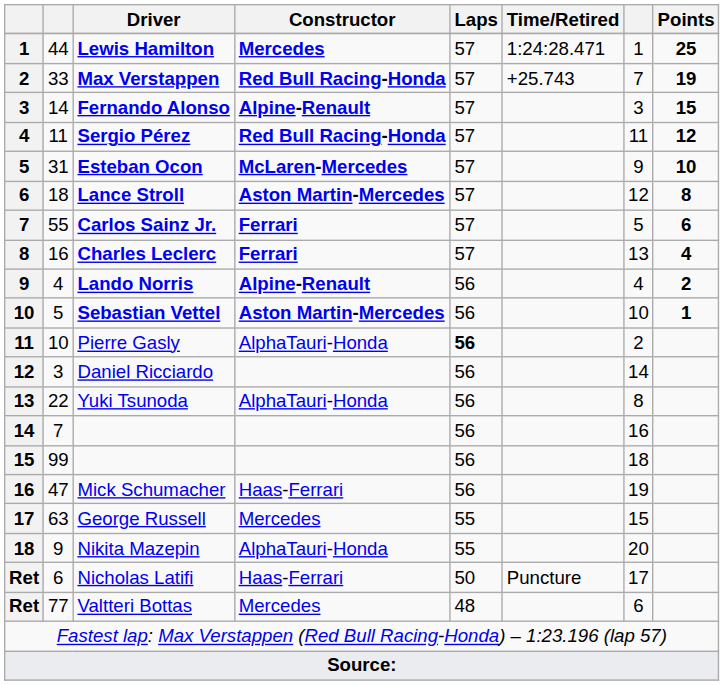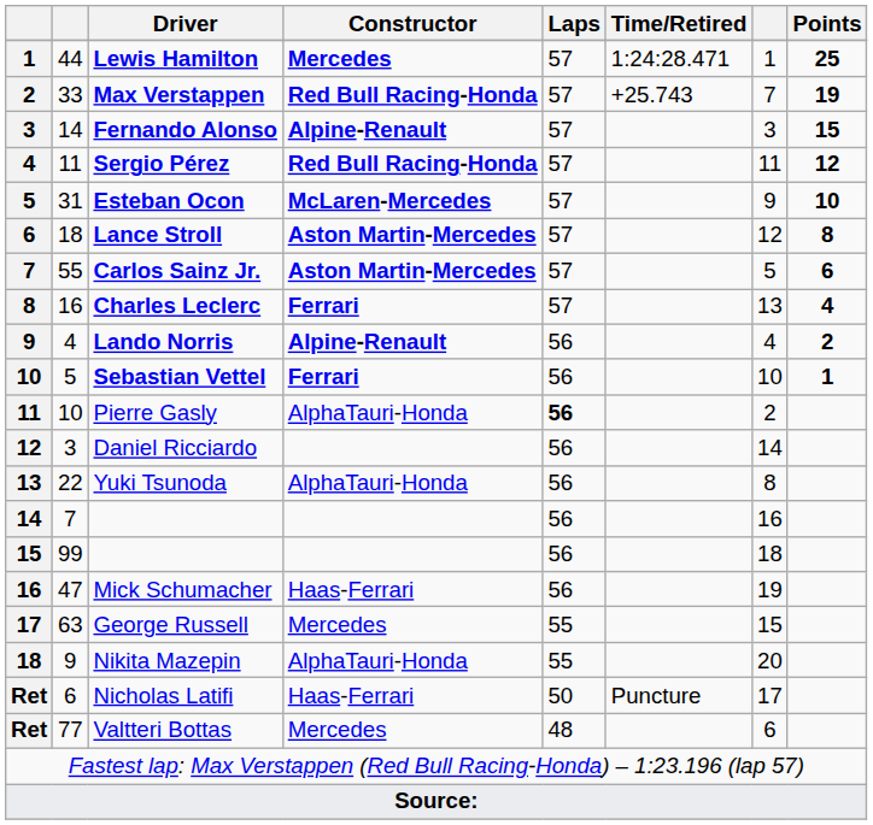 <table class="wikitable sortable" style="font-size: 85%;">
 <tr>
 <th scope="col"></th>
 <th scope="col"></th>
 <th scope="col">Driver</th>
 <th scope="col">Constructor</th>
 <th class="unsortable" scope="col">Laps</th>
 <th class="unsortable" scope="col">Time/Retired</th>
 <th scope="col"></th>
 <th scope="col">Points</th>
 </tr>
 <tr>
 </tr>
 <tr>
 <th>1</th>
 <td style="text-align:center">44</td>
 <td><strong> <a href='#'>Lewis Hamilton</a></strong></td>
 <td><strong><a href='#'>Mercedes</a></strong></td>
 <td>57</td>
 <td>1:24:28.471</td>
 <td style="text-align:center">1</td>
 <td style="text-align:center"><strong>25</strong></td>
 </tr>
 <tr>
 <th>2</th>
 <td style="text-align:center">33</td>
 <td><strong> <a href='#'>Max Verstappen</a></strong></td>
 <td><strong><a href='#'>Red Bull Racing</a>-<a href='#'>Honda</a></strong></td>
 <td>57</td>
 <td>+25.743</td>
 <td style="text-align:center">7</td>
 <td style="text-align:center"><strong>19</strong></td>
 </tr>
 <tr>
 <th>3</th>
 <td style="text-align:center">14</td>
 <td><strong> <a href='#'>Fernando Alonso</a></strong></td>
 <td><strong><a href='#'>Alpine</a>-<a href='#'>Renault</a></strong></td>
 <td>57</td>
 <td></td>
 <td style="text-align:center">3</td>
 <td style="text-align:center"><strong>15</strong></td>
 </tr>
 <tr>
 <th>4</th>
 <td style="text-align:center">11</td>
 <td><strong> <a href='#'>Sergio Pérez</a></strong></td>
 <td><strong><a href='#'>Red Bull Racing</a>-<a href='#'>Honda</a></strong></td>
 <td>57</td>
 <td></td>
 <td style="text-align:center">11</td>
 <td style="text-align:center"><strong>12</strong></td>
 </tr>
 <tr>
 <th>5</th>
 <td style="text-align:center">31</td>
 <td><strong> <a href='#'>Esteban Ocon</a></strong></td>
 <td><strong><a href='#'>McLaren</a>-<a href='#'>Mercedes</a></strong></td>
 <td>57</td>
 <td></td>
 <td style="text-align:center">9</td>
 <td style="text-align:center"><strong>10</strong></td>
 </tr>
 <tr>
 <th>6</th>
 <td style="text-align:center">18</td>
 <td><strong> <a href='#'>Lance Stroll</a></strong></td>
 <td><strong><a href='#'>Aston Martin</a>-<a href='#'>Mercedes</a></strong></td>
 <td>57</td>
 <td></td>
 <td style="text-align:center">12</td>
 <td style="text-align:center"><strong>8</strong></td>
 </tr>
 <tr>
 <th>7</th>
 <td style="text-align:center">55</td>
 <td><strong> <a href='#'>Carlos Sainz Jr.</a></strong></td>
-<td><strong><a href='#'>Ferrari</a></strong></td>
+<td><strong><a href='#'>Aston Martin</a>-<a href='#'>Mercedes</a></strong></td>
 <td>57</td>
 <td></td>
 <td style="text-align:center">5</td>
 <td style="text-align:center"><strong>6</strong></td>
 </tr>
 <tr>
 <th>8</th>
 <td style="text-align:center">16</td>
 <td><strong> <a href='#'>Charles Leclerc</a></strong></td>
 <td><strong><a href='#'>Ferrari</a></strong></td>
 <td>57</td>
 <td></td>
 <td style="text-align:center">13</td>
 <td style="text-align:center"><strong>4</strong></td>
 </tr>
 <tr>
 <th>9</th>
 <td style="text-align:center">4</td>
 <td><strong> <a href='#'>Lando Norris</a></strong></td>
 <td><strong><a href='#'>Alpine</a>-<a href='#'>Renault</a></strong></td>
 <td>56</td>
 <td></td>
 <td style="text-align:center">4</td>
 <td style="text-align:center"><strong>2</strong></td>
 </tr>
 <tr>
 <th>10</th>
 <td style="text-align:center">5</td>
 <td><strong> <a href='#'>Sebastian Vettel</a></strong></td>
-<td><strong><a href='#'>Aston Martin</a>-<a href='#'>Mercedes</a></strong></td>
+<td><strong><a href='#'>Ferrari</a></strong></td>
 <td>56</td>
 <td></td>
 <td style="text-align:center">10</td>
 <td style="text-align:center"><strong>1</strong></td>
 </tr>
 <tr>
 <th>11</th>
 <td style="text-align:center">10</td>
 <td> <a href='#'>Pierre Gasly</a></td>
 <td><a href='#'>AlphaTauri</a>-<a href='#'>Honda</a></td>
 <td><strong>56</strong></td>
 <td></td>
 <td style="text-align:center">2</td>
 <td></td>
 </tr>
 <tr>
 <th>12</th>
 <td style="text-align:center">3</td>
 <td> <a href='#'>Daniel Ricciardo</a></td>
 <td></td>
 <td>56</td>
 <td></td>
 <td style="text-align:center">14</td>
 <td></td>
 </tr>
 <tr>
 <th>13</th>
 <td style="text-align:center">22</td>
 <td> <a href='#'>Yuki Tsunoda</a></td>
 <td><a href='#'>AlphaTauri</a>-<a href='#'>Honda</a></td>
 <td>56</td>
 <td></td>
 <td style="text-align:center">8</td>
 <td></td>
 </tr>
 <tr>
 <th>14</th>
 <td style="text-align:center">7</td>
 <td></td>
 <td></td>
 <td>56</td>
 <td></td>
 <td style="text-align:center">16</td>
 <td></td>
 </tr>
 <tr>
 <th>15</th>
 <td style="text-align:center">99</td>
 <td></td>
 <td></td>
 <td>56</td>
 <td></td>
 <td style="text-align:center">18</td>
 <td></td>
 </tr>
 <tr>
 <th>16</th>
 <td style="text-align:center">47</td>
 <td> <a href='#'>Mick Schumacher</a></td>
 <td><a href='#'>Haas</a>-<a href='#'>Ferrari</a></td>
 <td>56</td>
 <td></td>
 <td style="text-align:center">19</td>
 <td></td>
 </tr>
 <tr>
 <th>17</th>
 <td style="text-align:center">63</td>
 <td> <a href='#'>George Russell</a></td>
 <td><a href='#'>Mercedes</a></td>
 <td>55</td>
 <td></td>
 <td style="text-align:center">15</td>
 <td></td>
 </tr>
 <tr>
 <th>18</th>
 <td style="text-align:center">9</td>
 <td><a href='#'>Nikita Mazepin</a></td>
 <td><a href='#'>AlphaTauri</a>-<a href='#'>Honda</a></td>
 <td>55</td>
 <td></td>
 <td style="text-align:center">20</td>
 <td></td>
 </tr>
 <tr>
 <th>Ret</th>
 <td style="text-align:center">6</td>
 <td> <a href='#'>Nicholas Latifi</a></td>
 <td><a href='#'>Haas</a>-<a href='#'>Ferrari</a></td>
 <td>50</td>
 <td>Puncture</td>
 <td style="text-align:center">17</td>
 <td></td>
 </tr>
 <tr>
 <th>Ret</th>
 <td style="text-align:center">77</td>
 <td> <a href='#'>Valtteri Bottas</a></td>
 <td><a href='#'>Mercedes</a></td>
 <td>48</td>
 <td></td>
 <td style="text-align:center">6</td>
 <td></td>
 </tr>
 <tr class="sortbottom">
 <td colspan="8" align="center"><em><a href='#'>Fastest lap</a>:</em>  <em><a href='#'>Max Verstappen</a> (<a href='#'>Red Bull Racing</a>-<a href='#'>Honda</a>) – 1:23.196 (lap 57)</em></td>
 </tr>
 <tr class="sortbottom">
 <td colspan="8" style="background-color:#EAECF0;text-align:center"><strong>Source:</strong></td>
 </tr>
 </table>
